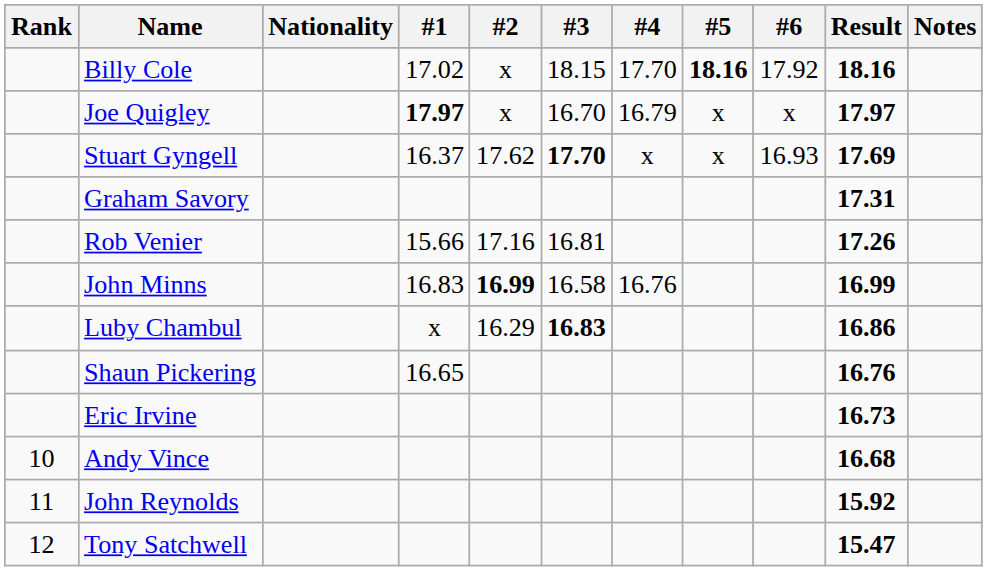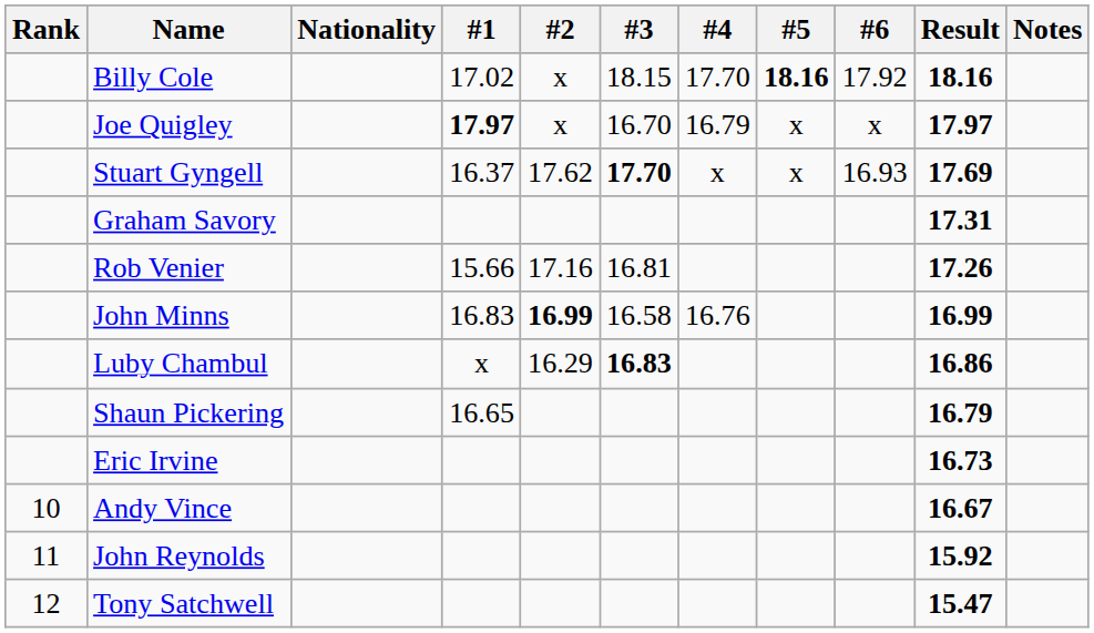 <table class="wikitable sortable" style=" text-align:center;font-size:95%">
 <tr>
 <th>Rank</th>
 <th>Name</th>
 <th>Nationality</th>
 <th>#1</th>
 <th>#2</th>
 <th>#3</th>
 <th>#4</th>
 <th>#5</th>
 <th>#6</th>
 <th>Result</th>
 <th>Notes</th>
 </tr>
 <tr>
 <td></td>
 <td align=left><a href='#'>Billy Cole</a></td>
 <td align=left></td>
 <td>17.02</td>
 <td>x</td>
 <td>18.15</td>
 <td>17.70</td>
 <td><strong>18.16</strong></td>
 <td>17.92</td>
 <td><strong>18.16</strong></td>
 <td></td>
 </tr>
 <tr>
 <td></td>
 <td align=left><a href='#'>Joe Quigley</a></td>
 <td align=left></td>
 <td><strong>17.97</strong></td>
 <td>x</td>
 <td>16.70</td>
 <td>16.79</td>
 <td>x</td>
 <td>x</td>
 <td><strong>17.97</strong></td>
 <td></td>
 </tr>
 <tr>
 <td></td>
 <td align=left><a href='#'>Stuart Gyngell</a></td>
 <td align=left></td>
 <td>16.37</td>
 <td>17.62</td>
 <td><strong>17.70</strong></td>
 <td>x</td>
 <td>x</td>
 <td>16.93</td>
 <td><strong>17.69</strong></td>
 <td></td>
 </tr>
 <tr>
 <td></td>
 <td align=left><a href='#'>Graham Savory</a></td>
 <td align=left></td>
 <td></td>
 <td></td>
 <td></td>
 <td></td>
 <td></td>
 <td></td>
 <td><strong>17.31</strong></td>
 <td></td>
 </tr>
 <tr>
 <td></td>
 <td align=left><a href='#'>Rob Venier</a></td>
 <td align=left></td>
 <td>15.66</td>
 <td>17.16</td>
 <td>16.81</td>
 <td></td>
 <td></td>
 <td></td>
 <td><strong>17.26</strong></td>
 <td></td>
 </tr>
 <tr>
 <td></td>
 <td align=left><a href='#'>John Minns</a></td>
 <td align=left></td>
 <td>16.83</td>
 <td><strong>16.99</strong></td>
 <td>16.58</td>
 <td>16.76</td>
 <td></td>
 <td></td>
 <td><strong>16.99</strong></td>
 <td></td>
 </tr>
 <tr>
 <td></td>
 <td align=left><a href='#'>Luby Chambul</a></td>
 <td align=left></td>
 <td>x</td>
 <td>16.29</td>
 <td><strong>16.83</strong></td>
 <td></td>
 <td></td>
 <td></td>
 <td><strong>16.86</strong></td>
 <td></td>
 </tr>
 <tr>
 <td></td>
 <td align=left><a href='#'>Shaun Pickering</a></td>
 <td align=left></td>
 <td>16.65</td>
 <td></td>
 <td></td>
 <td></td>
 <td></td>
 <td></td>
-<td><strong>16.76</strong></td>
+<td><strong>16.79</strong></td>
 <td></td>
 </tr>
 <tr>
 <td></td>
 <td align=left><a href='#'>Eric Irvine</a></td>
 <td align=left></td>
 <td></td>
 <td></td>
 <td></td>
 <td></td>
 <td></td>
 <td></td>
 <td><strong>16.73</strong></td>
 <td></td>
 </tr>
 <tr>
 <td>10</td>
 <td align=left><a href='#'>Andy Vince</a></td>
 <td align=left></td>
 <td></td>
 <td></td>
 <td></td>
 <td></td>
 <td></td>
 <td></td>
-<td><strong>16.68</strong></td>
+<td><strong>16.67</strong></td>
 <td></td>
 </tr>
 <tr>
 <td>11</td>
 <td align=left><a href='#'>John Reynolds</a></td>
 <td align=left></td>
 <td></td>
 <td></td>
 <td></td>
 <td></td>
 <td></td>
 <td></td>
 <td><strong>15.92</strong></td>
 <td></td>
 </tr>
 <tr>
 <td>12</td>
 <td align=left><a href='#'>Tony Satchwell</a></td>
 <td align=left></td>
 <td></td>
 <td></td>
 <td></td>
 <td></td>
 <td></td>
 <td></td>
 <td><strong>15.47</strong></td>
 <td></td>
 </tr>
 </table>
